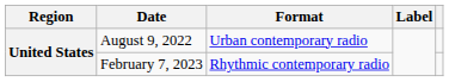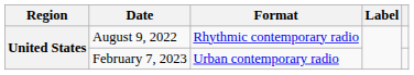 <table class="wikitable plainrowheaders">
 <tr>
 <th scope="col">Region</th>
 <th scope="col">Date</th>
 <th scope="col">Format</th>
 <th scope="col">Label</th>
 <th scope="col" class="unsortable"></th>
 </tr>
 <tr>
 <th scope="row" rowspan="2">United States</th>
 <td>August 9, 2022</td>
-<td><a href='#'>Urban contemporary radio</a></td>
+<td><a href='#'>Rhythmic contemporary radio</a></td>
 <td rowspan="2"></td>
 <td align="center"></td>
 </tr>
 <tr>
 <td>February 7, 2023</td>
-<td><a href='#'>Rhythmic contemporary radio</a></td>
+<td><a href='#'>Urban contemporary radio</a></td>
 <td align="center"></td>
 </tr>
 </table>
